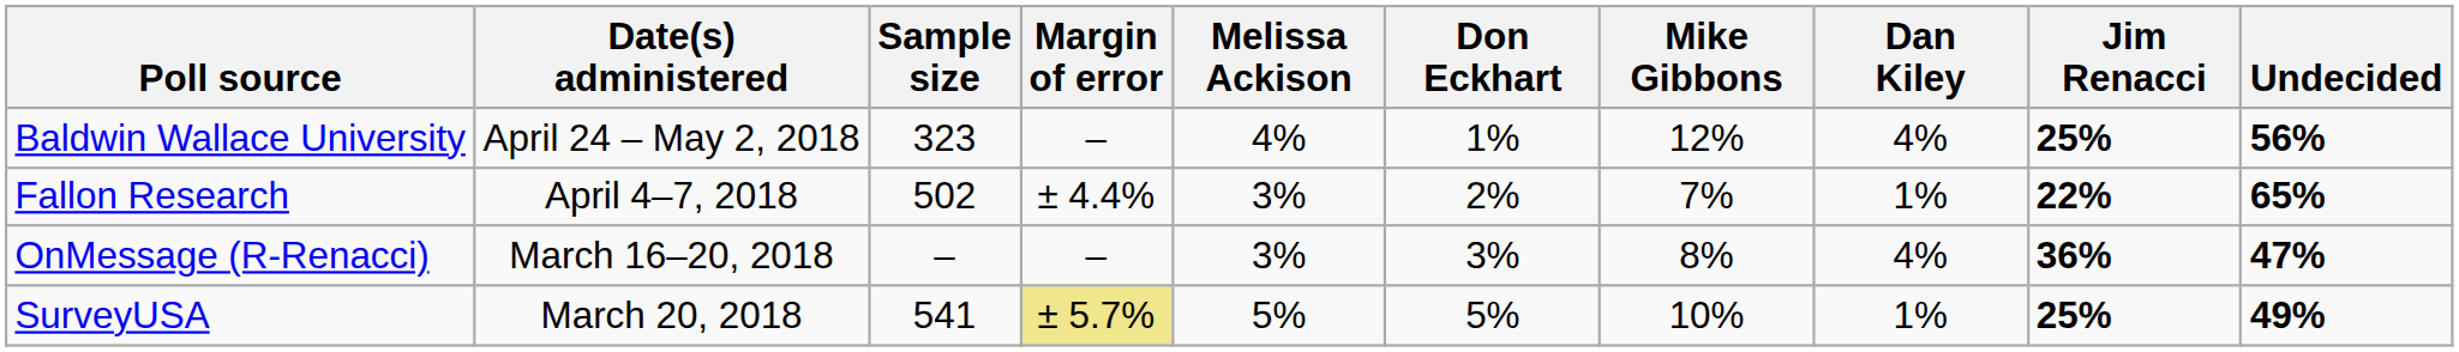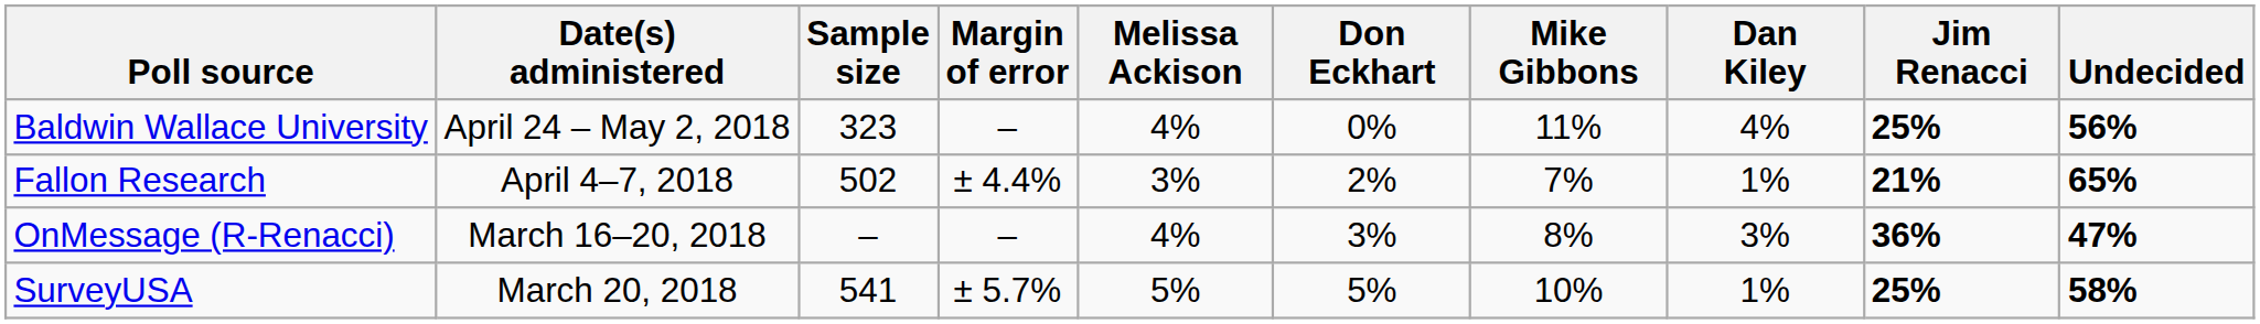 <table class="wikitable" style="font-size:90%;">
 <tr valign=bottom>
 <th>Poll source</th>
 <th>Date(s)<br>administered</th>
 <th>Sample<br>size</th>
 <th>Margin<br>of error</th>
 <th style="width:75px;">Melissa<br>Ackison</th>
 <th style="width:75px;">Don<br>Eckhart</th>
 <th style="width:75px;">Mike<br>Gibbons</th>
 <th style="width:75px;">Dan<br>Kiley</th>
 <th style="width:75px;">Jim<br>Renacci</th>
 <th>Undecided</th>
 </tr>
 <tr>
 <td><a href='#'>Baldwin Wallace University</a></td>
 <td align=center>April 24 – May 2, 2018</td>
 <td align=center>323</td>
 <td align=center>–</td>
 <td align=center>4%</td>
-<td align=center>1%</td>
-<td align=center>12%</td>
+<td align=center>0%</td>
+<td align=center>11%</td>
 <td align=center>4%</td>
 <td><strong>25%</strong></td>
 <td><strong>56%</strong></td>
 </tr>
 <tr>
 <td><a href='#'>Fallon Research</a></td>
 <td align=center>April 4–7, 2018</td>
 <td align=center>502</td>
 <td align=center>± 4.4%</td>
 <td align=center>3%</td>
 <td align=center>2%</td>
 <td align=center>7%</td>
 <td align=center>1%</td>
-<td><strong>22%</strong></td>
+<td><strong>21%</strong></td>
 <td><strong>65%</strong></td>
 </tr>
 <tr>
 <td><a href='#'>OnMessage (R-Renacci)</a></td>
 <td align=center>March 16–20, 2018</td>
 <td align=center>–</td>
 <td align=center>–</td>
-<td align=center>3%</td>
+<td align=center>4%</td>
 <td align=center>3%</td>
 <td align=center>8%</td>
-<td align=center>4%</td>
+<td align=center>3%</td>
 <td><strong>36%</strong></td>
 <td><strong>47%</strong></td>
 </tr>
 <tr>
 <td><a href='#'>SurveyUSA</a></td>
 <td align=center>March 20, 2018</td>
 <td align=center>541</td>
-<td align=center style="background: khaki;">± 5.7%</td>
+<td align=center>± 5.7%</td>
 <td align=center>5%</td>
 <td align=center>5%</td>
 <td align=center>10%</td>
 <td align=center>1%</td>
 <td><strong>25%</strong></td>
-<td><strong>49%</strong></td>
+<td><strong>58%</strong></td>
 </tr>
 </table>
